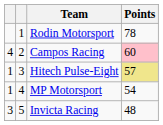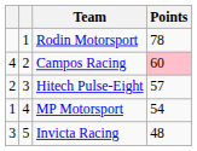 <table class="wikitable" style="font-size: 85%;">
 <tr>
 <th></th>
 <th></th>
 <th>Team</th>
 <th>Points</th>
 </tr>
 <tr>
 <td align="left"></td>
 <td align="center">1</td>
 <td> <a href='#'>Rodin Motorsport</a></td>
 <td>78</td>
 </tr>
 <tr>
 <td align="left"> 4</td>
 <td align="center">2</td>
 <td> <a href='#'>Campos Racing</a></td>
 <td style="background: pink;">60</td>
 </tr>
 <tr>
-<td align="left"> 1</td>
+<td align="left"> 2</td>
 <td align="center">3</td>
 <td> <a href='#'>Hitech Pulse-Eight</a></td>
-<td style="background: khaki;">57</td>
+<td>57</td>
 </tr>
 <tr>
 <td align="left"> 1</td>
 <td align="center">4</td>
 <td> <a href='#'>MP Motorsport</a></td>
 <td>54</td>
 </tr>
 <tr>
 <td align="left"> 3</td>
 <td align="center">5</td>
 <td> <a href='#'>Invicta Racing</a></td>
 <td>48</td>
 </tr>
 </table>
